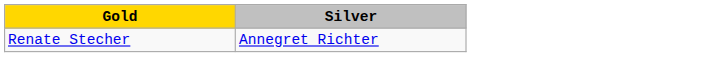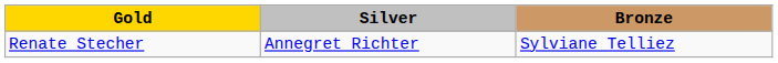 <table class="wikitable" style="text-align:left">
 <tr align="center">
 <td width=200 bgcolor=gold><strong>Gold</strong></td>
 <td width=200 bgcolor=silver><strong>Silver</strong></td>
+<td width=200 bgcolor=CC9966><strong>Bronze</strong></td>
 </tr>
 <tr>
 <td><a href='#'>Renate Stecher</a><br><em></em></td>
 <td><a href='#'>Annegret Richter</a><br><em></em></td>
+<td><a href='#'>Sylviane Telliez</a><br><em></em></td>
 </tr>
 </table>
